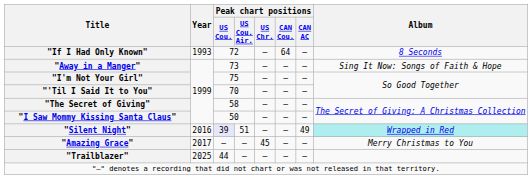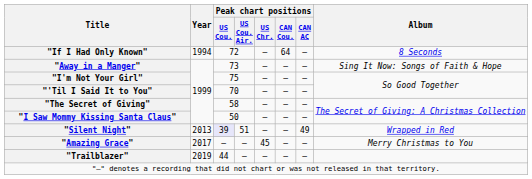 <table class="wikitable plainrowheaders" style="text-align:center;" border="1">
 <tr>
 <th scope="col" rowspan="2" style="width:23em;">Title</th>
 <th scope="col" rowspan="2">Year</th>
 <th scope="col" colspan="5">Peak chart positions</th>
 <th scope="col" rowspan="2">Album</th>
 </tr>
 <tr>
 <th scope="col" style="width:2em;font-size:90%;"><a href='#'>US<br>Cou.</a><br></th>
 <th scope="col" style="width:2em;font-size:90%;"><a href='#'>US<br>Cou.<br>Air.</a><br></th>
 <th scope="col" style="width:2em;font-size:90%;"><a href='#'>US<br>Chr.</a><br></th>
 <th scope="col" style="width:2em;font-size:90%;"><a href='#'>CAN<br>Cou.</a><br></th>
 <th scope="col" style="width:2em;font-size:90%;"><a href='#'>CAN<br>AC</a><br></th>
 </tr>
 <tr>
 <th scope="row">"If I Had Only Known"</th>
-<td>1993</td>
+<td>1994</td>
 <td colspan="2">72</td>
 <td>—</td>
 <td>64</td>
 <td>—</td>
 <td><em><a href='#'>8 Seconds</a></em></td>
 </tr>
 <tr>
 <th scope="row">"<a href='#'>Away in a Manger</a>"</th>
 <td rowspan = "5">1999</td>
 <td colspan="2">73</td>
 <td>—</td>
 <td>—</td>
 <td>—</td>
 <td><em>Sing It Now: Songs of Faith & Hope</em></td>
 </tr>
 <tr>
 <th scope="row">"I'm Not Your Girl"</th>
 <td colspan="2">75</td>
 <td>—</td>
 <td>—</td>
 <td>—</td>
 <td rowspan="2"><em>So Good Together</em></td>
 </tr>
 <tr>
 <th scope="row">"'Til I Said It to You"</th>
 <td colspan="2">70</td>
 <td>—</td>
 <td>—</td>
 <td>—</td>
 </tr>
 <tr>
 <th scope="row">"The Secret of Giving"</th>
 <td colspan="2">58</td>
 <td>—</td>
 <td>—</td>
 <td>—</td>
 <td rowspan = "2"><em><a href='#'>The Secret of Giving: A Christmas Collection</a></em></td>
 </tr>
 <tr>
 <th scope="row">"<a href='#'>I Saw Mommy Kissing Santa Claus</a>"</th>
 <td colspan="2">50</td>
 <td>—</td>
 <td>—</td>
 <td>—</td>
 </tr>
 <tr>
 <th scope="row">"<a href='#'>Silent Night</a>" </th>
-<td>2016</td>
+<td>2013</td>
 <td style="background: lavender;">39</td>
 <td>51</td>
 <td>—</td>
 <td>—</td>
 <td>49</td>
-<td style="background: paleturquoise;"><em><a href='#'>Wrapped in Red</a></em></td>
+<td><em><a href='#'>Wrapped in Red</a></em></td>
 </tr>
 <tr>
 <th scope="row">"<a href='#'>Amazing Grace</a>"</th>
 <td>2017</td>
 <td>—</td>
 <td>—</td>
 <td>45</td>
 <td>—</td>
 <td>—</td>
 <td><em>Merry Christmas to You</em></td>
 </tr>
 <tr>
 <th scope="row">"Trailblazer"<br></th>
-<td>2025</td>
+<td>2019</td>
 <td>44</td>
 <td>—</td>
 <td>—</td>
 <td>—</td>
 <td>—</td>
 <td></td>
 </tr>
 <tr>
 <td colspan="10" style="font-size:90%">"—" denotes a recording that did not chart or was not released in that territory.</td>
 </tr>
 </table>
